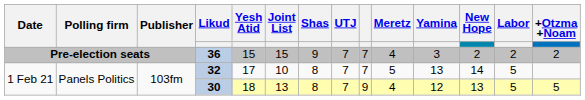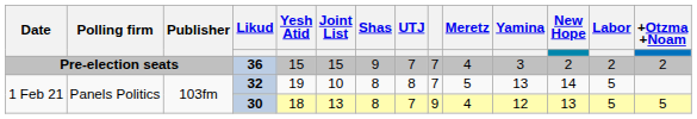 <table class="wikitable sortable" style=text-align:center;font-size:90%;line-height:13px>
 <tr>
 <th rowspan=2>Date</th>
 <th rowspan=2>Polling firm</th>
 <th rowspan=2>Publisher</th>
 <th><a href='#'>Likud</a></th>
 <th><a href='#'>Yesh<br>Atid</a></th>
 <th><a href='#'>Joint<br>List</a></th>
 <th><a href='#'>Shas</a></th>
 <th><a href='#'>UTJ</a></th>
 <th><a href='#'></a></th>
 <th><a href='#'>Meretz</a></th>
 <th><a href='#'>Yamina</a></th>
 <th><a href='#'>New<br>Hope</a></th>
 <th><a href='#'>Labor</a></th>
 <th><a href='#'></a><br>+<a href='#'>Otzma</a><br>+<a href='#'>Noam</a></th>
 </tr>
 <tr>
 <th style=background:></th>
 <th style=background:></th>
 <th style=background:></th>
 <th style=background:></th>
 <th style=background:></th>
 <th style=background:></th>
 <th style=background:></th>
 <th style=background:></th>
 <th style=background:#0086AC></th>
 <th style=background:></th>
 <th style=background:#0071BD></th>
 </tr>
 <tr style=background:silver>
 <td colspan=3><strong>Pre-election seats</strong></td>
 <td style=background:#BBCDE4><strong>36</strong>	</td>
 <td>15					</td>
 <td>15					</td>
 <td>9					</td>
 <td>7					</td>
 <td>7					</td>
 <td>4					</td>
 <td>3					</td>
 <td>2					</td>
 <td>2					</td>
 <td>2					</td>
 </tr>
 <tr>
 <td rowspan=2 data-sort-value=2021-02-01>1 Feb 21</td>
 <td rowspan=2>Panels Politics</td>
 <td rowspan=2>103fm</td>
 <td style=background:#BBCDE4><strong>32</strong>	</td>
-<td>17					</td>
+<td>19					</td>
 <td>10</td>
 <td>8					</td>
-<td>7					</td>
+<td>8					</td>
 <td>7					</td>
 <td>5					</td>
 <td>13					</td>
 <td>14					</td>
 <td>5					</td>
 <td>	</td>
 </tr>
 <tr style=background:#fffdb0>
 <td style=background:#BBCDE4><strong>30</strong>	</td>
 <td>18					</td>
 <td>13					</td>
 <td>8					</td>
 <td>7					</td>
 <td>9					</td>
 <td>4					</td>
 <td>12					</td>
 <td>13					</td>
 <td>5					</td>
 <td>5					</td>
 </tr>
 </table>
